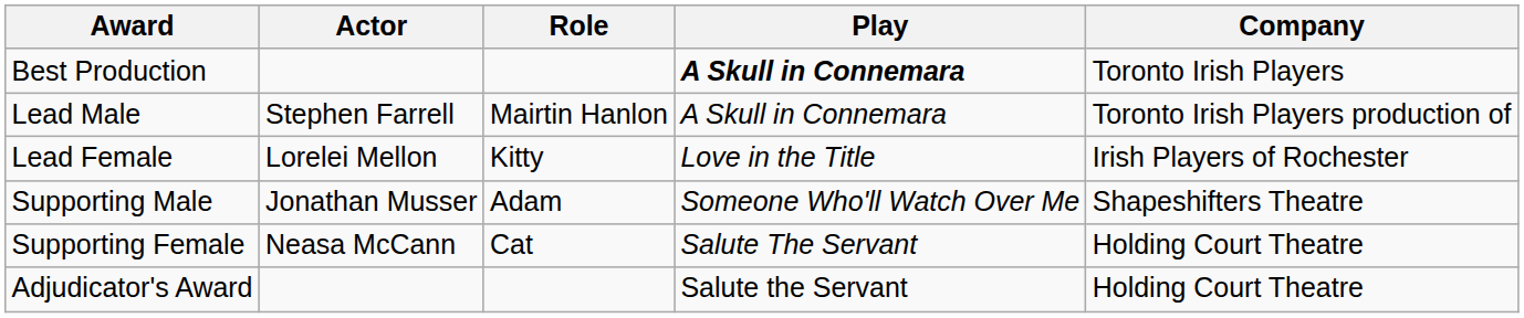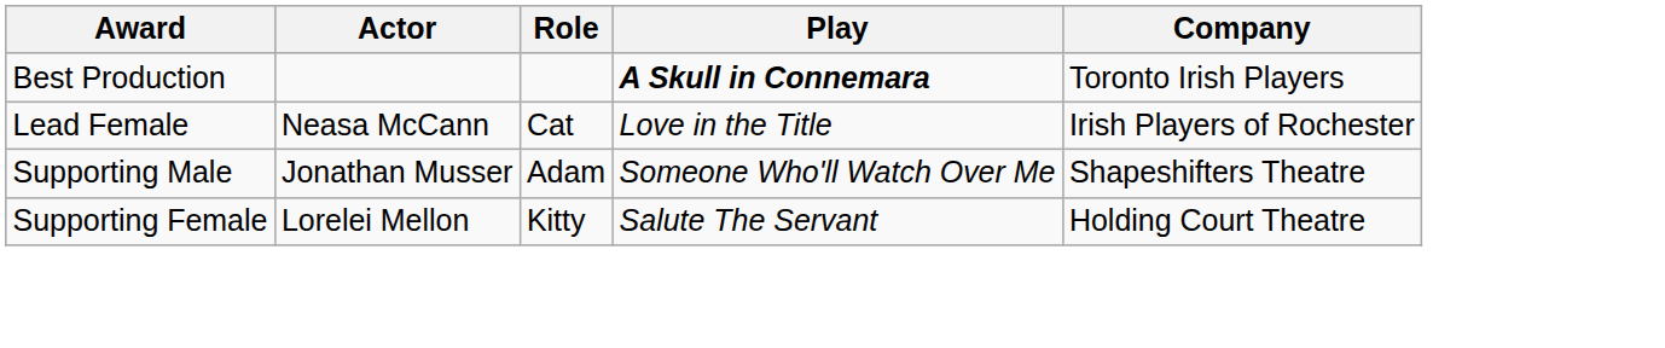 <table class="wikitable">
 <tr>
 <th>Award</th>
 <th>Actor</th>
 <th>Role</th>
 <th>Play</th>
 <th>Company</th>
 </tr>
 <tr>
 <td>Best Production</td>
 <td></td>
 <td></td>
 <td><strong><em>A Skull in Connemara</em></strong></td>
 <td>Toronto Irish Players</td>
 </tr>
 <tr>
-<td>Lead Male</td>
-<td>Stephen Farrell</td>
-<td>Mairtin Hanlon</td>
-<td><em>A Skull in Connemara</em></td>
-<td>Toronto Irish Players production of</td>
-</tr>
-<tr>
 <td>Lead Female</td>
-<td>Lorelei Mellon</td>
-<td>Kitty</td>
+<td>Neasa McCann</td>
+<td>Cat</td>
 <td><em>Love in the Title</em></td>
 <td>Irish Players of Rochester</td>
 </tr>
 <tr>
 <td>Supporting Male</td>
 <td>Jonathan Musser</td>
 <td>Adam</td>
 <td><em>Someone Who'll Watch Over Me</em></td>
 <td>Shapeshifters Theatre</td>
 </tr>
 <tr>
 <td>Supporting Female</td>
-<td>Neasa McCann</td>
-<td>Cat</td>
+<td>Lorelei Mellon</td>
+<td>Kitty</td>
 <td><em>Salute The Servant</em></td>
 <td>Holding Court Theatre</td>
 </tr>
-<tr>
-<td>Adjudicator's Award</td>
-<td></td>
-<td></td>
-<td>Salute the Servant</td>
-<td>Holding Court Theatre</td>
-</tr>
 </table>
